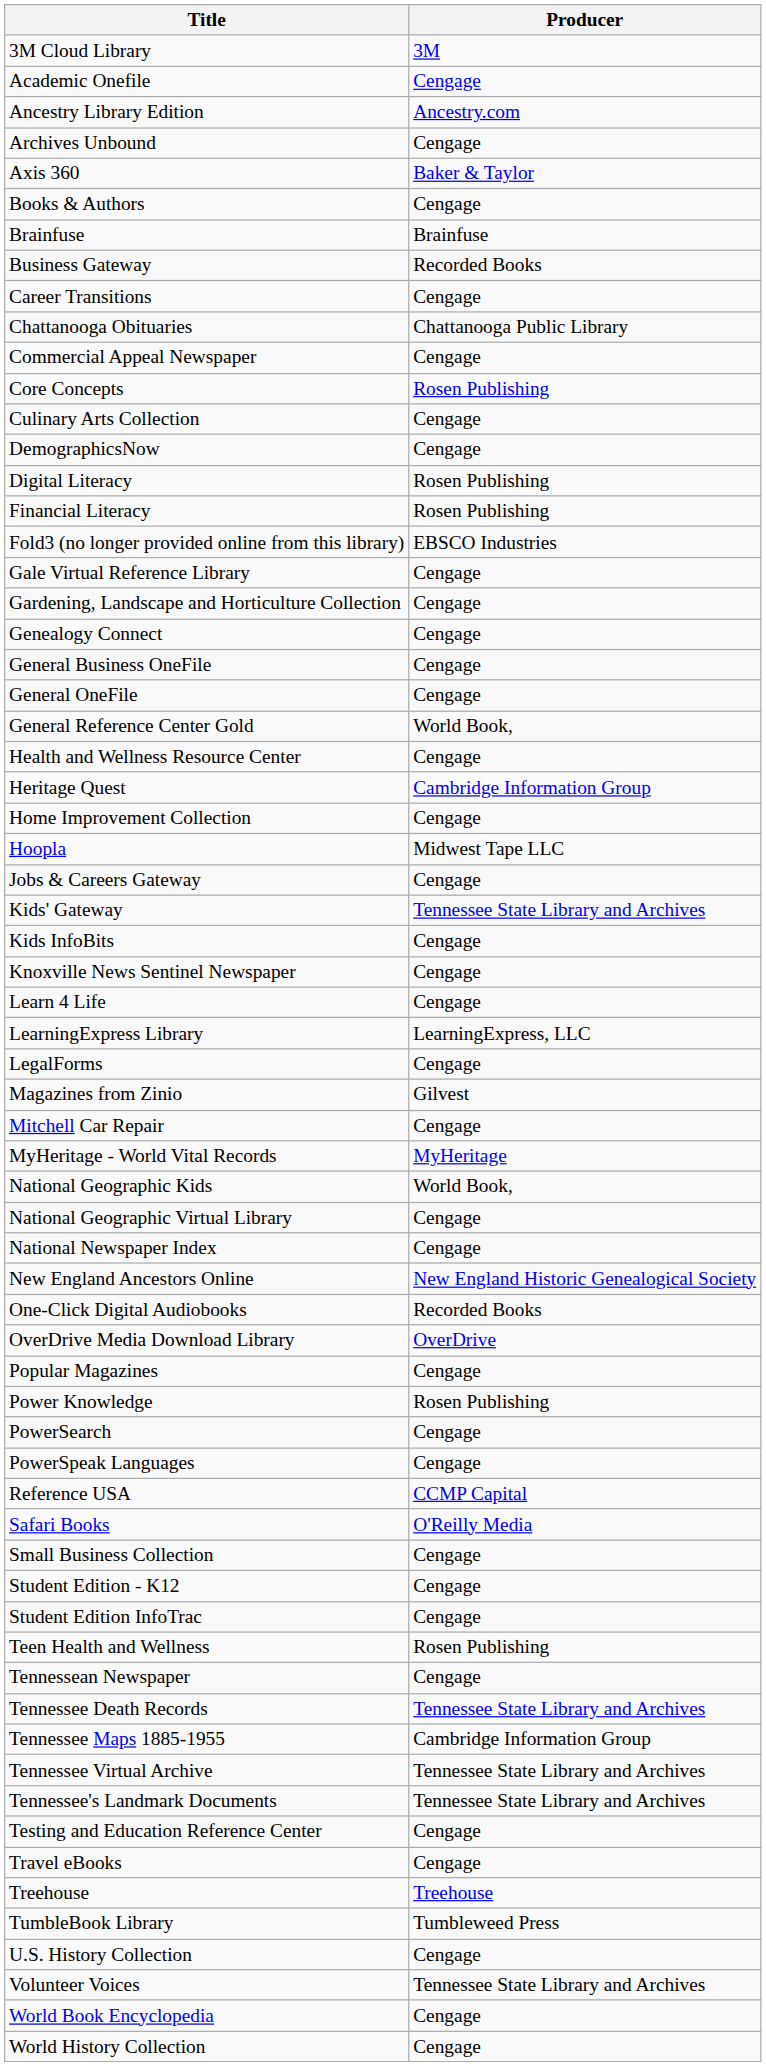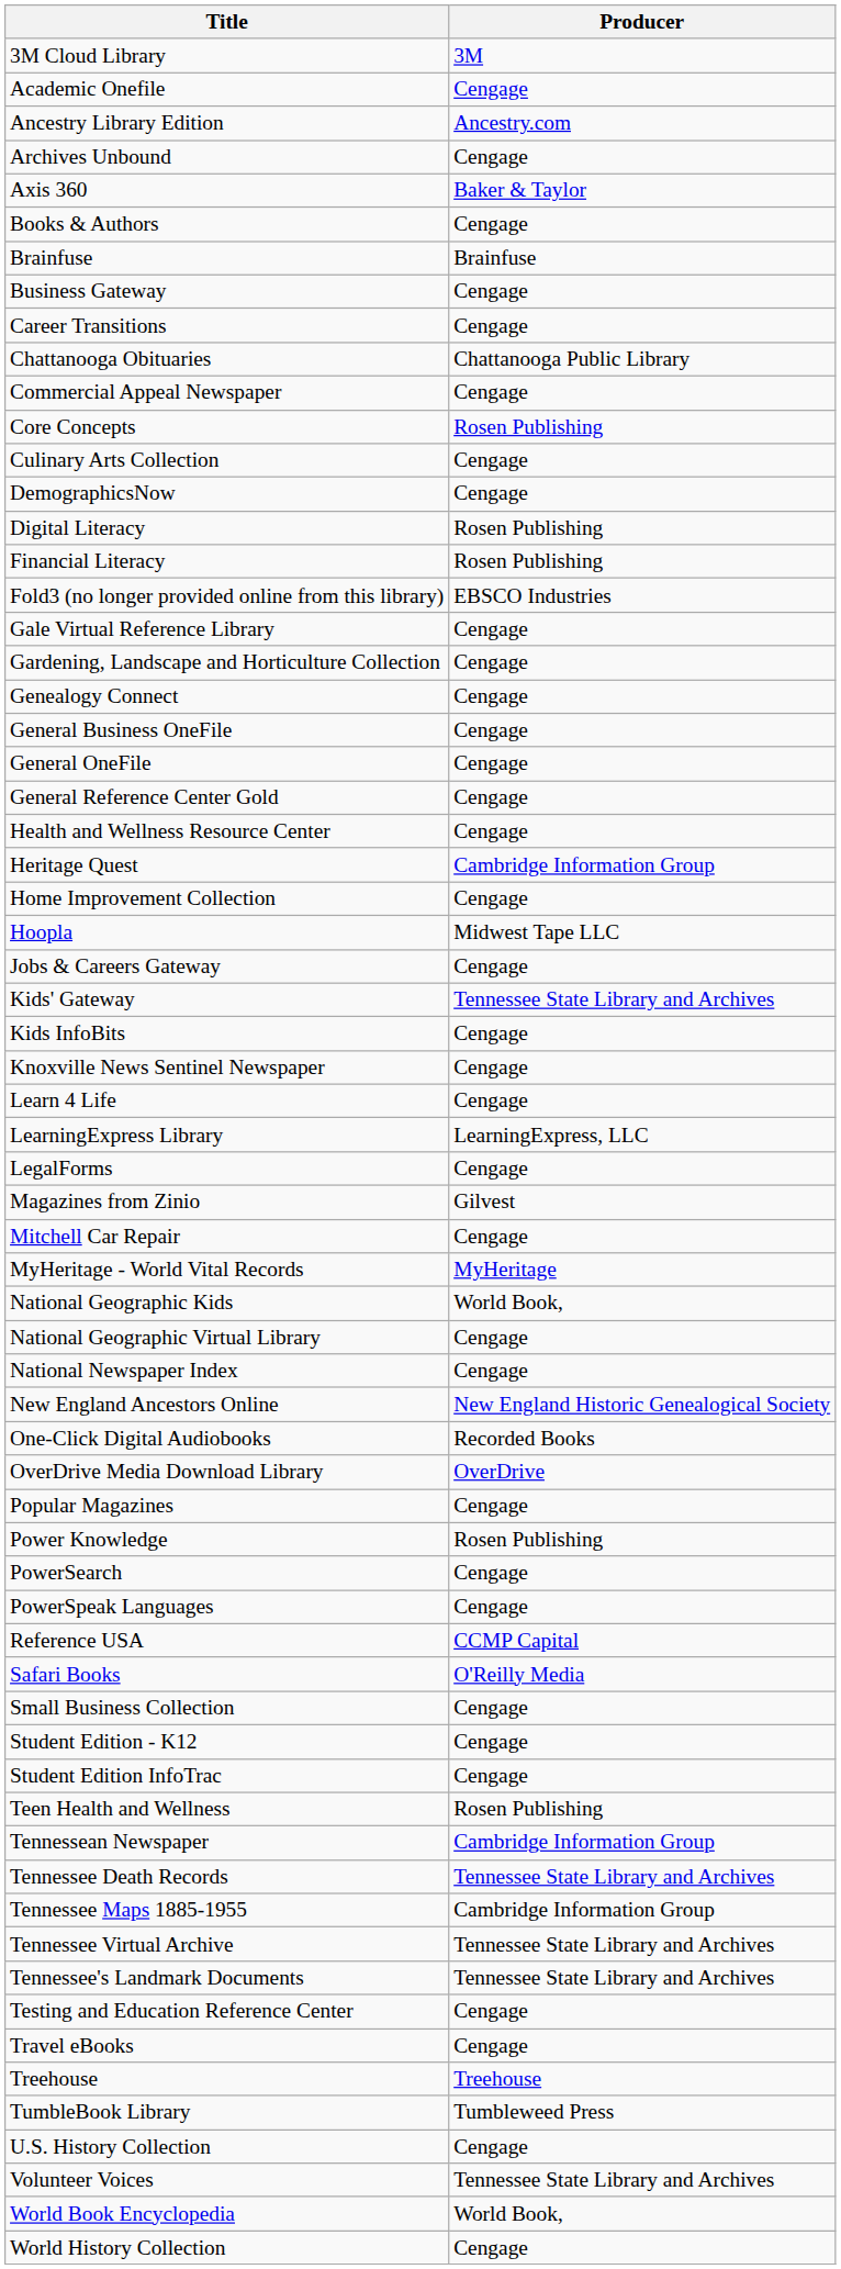 <table class="wikitable sortable">
 <tr>
 <th>Title</th>
 <th>Producer</th>
 </tr>
 <tr>
 <td>3M Cloud Library</td>
 <td><a href='#'>3M</a></td>
 </tr>
 <tr>
 <td>Academic Onefile</td>
 <td><a href='#'>Cengage</a></td>
 </tr>
 <tr>
 <td>Ancestry Library Edition</td>
 <td><a href='#'>Ancestry.com</a></td>
 </tr>
 <tr>
 <td>Archives Unbound</td>
 <td>Cengage</td>
 </tr>
 <tr>
 <td>Axis 360</td>
 <td><a href='#'>Baker & Taylor</a></td>
 </tr>
 <tr>
 <td>Books & Authors</td>
 <td>Cengage</td>
 </tr>
 <tr>
 <td>Brainfuse</td>
 <td>Brainfuse</td>
 </tr>
 <tr>
 <td>Business Gateway</td>
-<td>Recorded Books </td>
+<td>Cengage</td>
 </tr>
 <tr>
 <td>Career Transitions</td>
 <td>Cengage</td>
 </tr>
 <tr>
 <td>Chattanooga Obituaries</td>
 <td>Chattanooga Public Library</td>
 </tr>
 <tr>
 <td>Commercial Appeal Newspaper</td>
 <td>Cengage</td>
 </tr>
 <tr>
 <td>Core Concepts</td>
 <td><a href='#'>Rosen Publishing</a></td>
 </tr>
 <tr>
 <td>Culinary Arts Collection</td>
 <td>Cengage</td>
 </tr>
 <tr>
 <td>DemographicsNow</td>
 <td>Cengage</td>
 </tr>
 <tr>
 <td>Digital Literacy</td>
 <td>Rosen Publishing</td>
 </tr>
 <tr>
 <td>Financial Literacy</td>
 <td>Rosen Publishing</td>
 </tr>
 <tr>
 <td>Fold3 (no longer provided online from this library)</td>
 <td>EBSCO Industries</td>
 </tr>
 <tr>
 <td>Gale Virtual Reference Library</td>
 <td>Cengage</td>
 </tr>
 <tr>
 <td>Gardening, Landscape and Horticulture Collection</td>
 <td>Cengage</td>
 </tr>
 <tr>
 <td>Genealogy Connect</td>
 <td>Cengage</td>
 </tr>
 <tr>
 <td>General Business OneFile</td>
 <td>Cengage</td>
 </tr>
 <tr>
 <td>General OneFile</td>
 <td>Cengage</td>
 </tr>
 <tr>
 <td>General Reference Center Gold</td>
-<td>World Book,</td>
+<td>Cengage</td>
 </tr>
 <tr>
 <td>Health and Wellness Resource Center</td>
 <td>Cengage</td>
 </tr>
 <tr>
 <td>Heritage Quest</td>
 <td><a href='#'>Cambridge Information Group</a></td>
 </tr>
 <tr>
 <td>Home Improvement Collection</td>
 <td>Cengage</td>
 </tr>
 <tr>
 <td><a href='#'>Hoopla</a></td>
 <td>Midwest Tape LLC</td>
 </tr>
 <tr>
 <td>Jobs & Careers Gateway</td>
 <td>Cengage</td>
 </tr>
 <tr>
 <td>Kids' Gateway</td>
 <td><a href='#'>Tennessee State Library and Archives</a></td>
 </tr>
 <tr>
 <td>Kids InfoBits</td>
 <td>Cengage</td>
 </tr>
 <tr>
 <td>Knoxville News Sentinel Newspaper</td>
 <td>Cengage</td>
 </tr>
 <tr>
 <td>Learn 4 Life</td>
 <td>Cengage</td>
 </tr>
 <tr>
 <td>LearningExpress Library</td>
 <td>LearningExpress, LLC</td>
 </tr>
 <tr>
 <td>LegalForms</td>
 <td>Cengage</td>
 </tr>
 <tr>
 <td>Magazines from Zinio</td>
 <td>Gilvest</td>
 </tr>
 <tr>
 <td><a href='#'>Mitchell</a> Car Repair</td>
 <td>Cengage</td>
 </tr>
 <tr>
 <td>MyHeritage - World Vital Records</td>
 <td><a href='#'>MyHeritage</a></td>
 </tr>
 <tr>
 <td>National Geographic Kids</td>
 <td>World Book,</td>
 </tr>
 <tr>
 <td>National Geographic Virtual Library</td>
 <td>Cengage</td>
 </tr>
 <tr>
 <td>National Newspaper Index</td>
 <td>Cengage</td>
 </tr>
 <tr>
 <td>New England Ancestors Online</td>
 <td><a href='#'>New England Historic Genealogical Society</a></td>
 </tr>
 <tr>
 <td>One-Click Digital Audiobooks</td>
 <td>Recorded Books </td>
 </tr>
 <tr>
 <td>OverDrive Media Download Library</td>
 <td><a href='#'>OverDrive</a></td>
 </tr>
 <tr>
 <td>Popular Magazines</td>
 <td>Cengage</td>
 </tr>
 <tr>
 <td>Power Knowledge</td>
 <td>Rosen Publishing</td>
 </tr>
 <tr>
 <td>PowerSearch</td>
 <td>Cengage</td>
 </tr>
 <tr>
 <td>PowerSpeak Languages</td>
 <td>Cengage</td>
 </tr>
 <tr>
 <td>Reference USA</td>
 <td><a href='#'>CCMP Capital</a></td>
 </tr>
 <tr>
 <td><a href='#'>Safari Books</a></td>
 <td><a href='#'>O'Reilly Media</a></td>
 </tr>
 <tr>
 <td>Small Business Collection</td>
 <td>Cengage</td>
 </tr>
 <tr>
 <td>Student Edition - K12</td>
 <td>Cengage</td>
 </tr>
 <tr>
 <td>Student Edition InfoTrac</td>
 <td>Cengage</td>
 </tr>
 <tr>
 <td>Teen Health and Wellness</td>
 <td>Rosen Publishing</td>
 </tr>
 <tr>
 <td>Tennessean Newspaper</td>
-<td>Cengage</td>
+<td><a href='#'>Cambridge Information Group</a></td>
 </tr>
 <tr>
 <td>Tennessee Death Records</td>
 <td><a href='#'>Tennessee State Library and Archives</a></td>
 </tr>
 <tr>
 <td>Tennessee <a href='#'>Maps</a> 1885-1955</td>
 <td>Cambridge Information Group</td>
 </tr>
 <tr>
 <td>Tennessee Virtual Archive</td>
 <td>Tennessee State Library and Archives</td>
 </tr>
 <tr>
 <td>Tennessee's Landmark Documents</td>
 <td>Tennessee State Library and Archives</td>
 </tr>
 <tr>
 <td>Testing and Education Reference Center</td>
 <td>Cengage</td>
 </tr>
 <tr>
 <td>Travel eBooks</td>
 <td>Cengage</td>
 </tr>
 <tr>
 <td>Treehouse</td>
 <td><a href='#'>Treehouse</a></td>
 </tr>
 <tr>
 <td>TumbleBook Library</td>
 <td>Tumbleweed Press</td>
 </tr>
 <tr>
 <td>U.S. History Collection</td>
 <td>Cengage</td>
 </tr>
 <tr>
 <td>Volunteer Voices</td>
 <td>Tennessee State Library and Archives</td>
 </tr>
 <tr>
 <td><a href='#'>World Book Encyclopedia</a></td>
-<td>Cengage</td>
+<td>World Book,</td>
 </tr>
 <tr>
 <td>World History Collection</td>
 <td>Cengage</td>
 </tr>
 <tr>
 </tr>
 </table>
